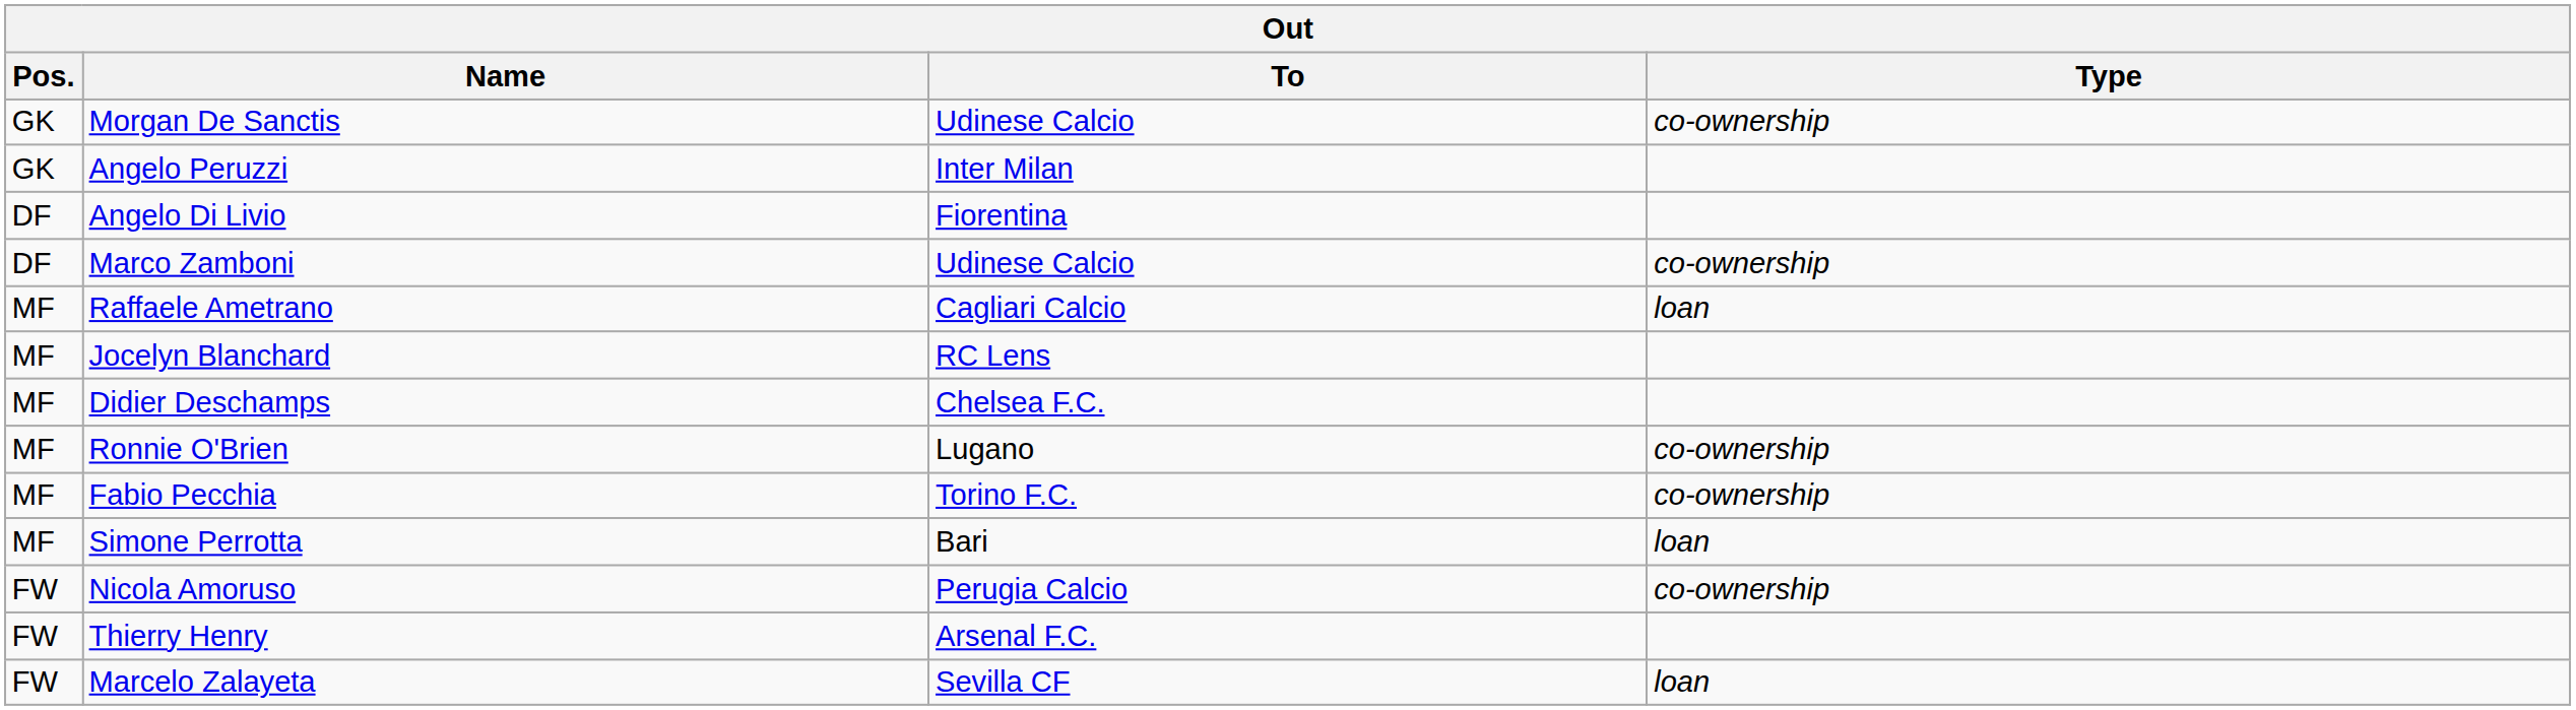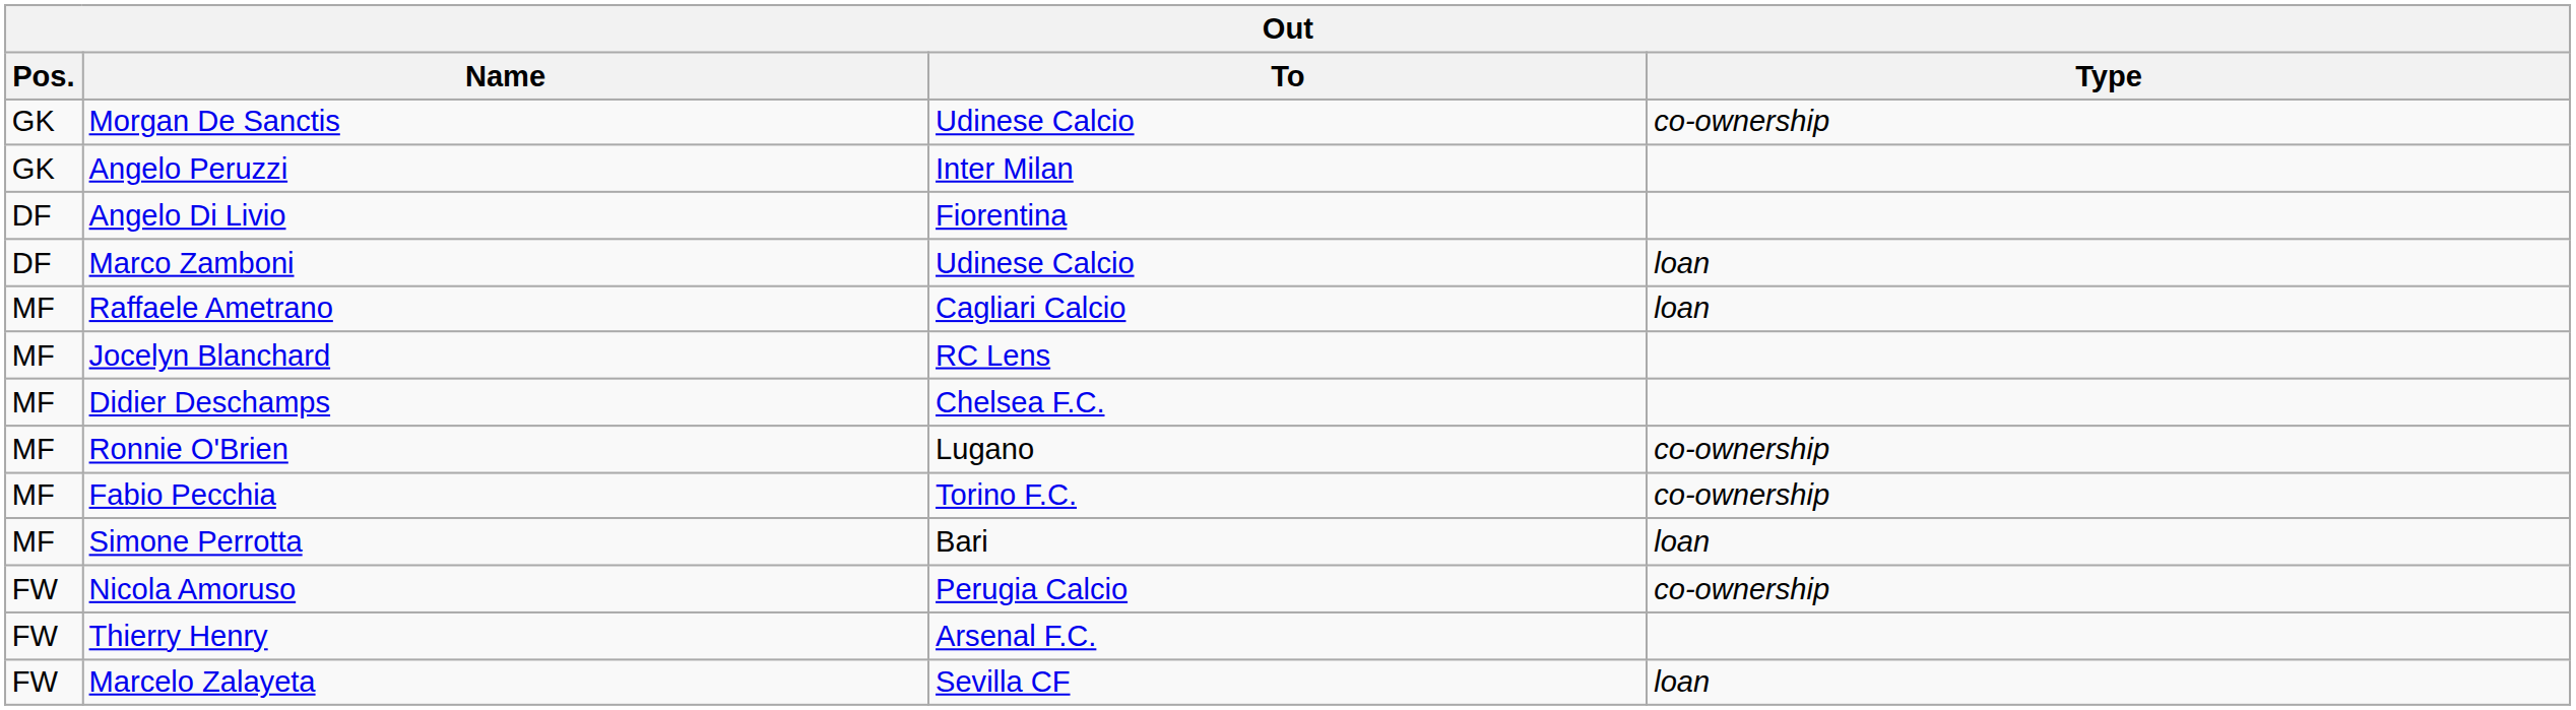 <table class="wikitable" style="font-size:90%;width:99%;">
 <tr>
 <th colspan="4">Out</th>
 </tr>
 <tr>
 <th width=3%>Pos.</th>
 <th width=33%>Name</th>
 <th width=28%>To</th>
 <th width=36%>Type</th>
 </tr>
 <tr>
 <td>GK</td>
 <td><a href='#'>Morgan De Sanctis</a></td>
 <td><a href='#'>Udinese Calcio</a></td>
 <td><em>co-ownership</em></td>
 </tr>
 <tr>
 <td>GK</td>
 <td><a href='#'>Angelo Peruzzi</a></td>
 <td><a href='#'>Inter Milan</a></td>
 <td></td>
 </tr>
 <tr>
 <td>DF</td>
 <td><a href='#'>Angelo Di Livio</a></td>
 <td><a href='#'>Fiorentina</a></td>
 <td></td>
 </tr>
 <tr>
 <td>DF</td>
 <td><a href='#'>Marco Zamboni</a></td>
 <td><a href='#'>Udinese Calcio</a></td>
-<td><em>co-ownership</em></td>
+<td><em>loan</em></td>
 </tr>
 <tr>
 <td>MF</td>
 <td><a href='#'>Raffaele Ametrano</a></td>
 <td><a href='#'>Cagliari Calcio</a></td>
 <td><em>loan</em></td>
 </tr>
 <tr>
 <td>MF</td>
 <td><a href='#'>Jocelyn Blanchard</a></td>
 <td><a href='#'>RC Lens</a></td>
 <td></td>
 </tr>
 <tr>
 <td>MF</td>
 <td><a href='#'>Didier Deschamps</a></td>
 <td><a href='#'>Chelsea F.C.</a></td>
 <td></td>
 </tr>
 <tr>
 <td>MF</td>
 <td><a href='#'>Ronnie O'Brien</a></td>
 <td>Lugano</td>
 <td><em>co-ownership</em></td>
 </tr>
 <tr>
 <td>MF</td>
 <td><a href='#'>Fabio Pecchia</a></td>
 <td><a href='#'>Torino F.C.</a></td>
 <td><em>co-ownership</em></td>
 </tr>
 <tr>
 <td>MF</td>
 <td><a href='#'>Simone Perrotta</a></td>
 <td>Bari</td>
 <td><em>loan</em></td>
 </tr>
 <tr>
 <td>FW</td>
 <td><a href='#'>Nicola Amoruso</a></td>
 <td><a href='#'>Perugia Calcio</a></td>
 <td><em>co-ownership</em></td>
 </tr>
 <tr>
 <td>FW</td>
 <td><a href='#'>Thierry Henry</a></td>
 <td><a href='#'>Arsenal F.C.</a></td>
 <td></td>
 </tr>
 <tr>
 <td>FW</td>
 <td><a href='#'>Marcelo Zalayeta</a></td>
 <td><a href='#'>Sevilla CF</a></td>
 <td><em>loan</em></td>
 </tr>
 </table>
